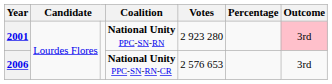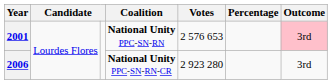 <table class="wikitable" style="text-align:center">
 <tr>
 <th>Year</th>
 <th colspan="2">Candidate</th>
 <th>Coalition</th>
 <th>Votes</th>
 <th>Percentage</th>
 <th>Outcome</th>
 </tr>
 <tr>
 <th><strong><a href='#'>2001</a></strong></th>
 <td rowspan="2"><a href='#'>Lourdes Flores</a></td>
 <td rowspan="2"></td>
 <td><strong>National Unity</strong><br><small><a href='#'>PPC</a>-<a href='#'>SN</a>-<a href='#'>RN</a></small></td>
-<td>2 923 280</td>
+<td>2 576 653</td>
 <td></td>
 <td style="background: pink;">3rd</td>
 </tr>
 <tr>
 <th><strong><a href='#'>2006</a></strong></th>
 <td><strong>National Unity</strong><br><small><a href='#'>PPC</a>-<a href='#'>SN</a>-<a href='#'>RN</a>-<a href='#'>CR</a></small></td>
-<td>2 576 653</td>
+<td>2 923 280</td>
 <td></td>
 <td>3rd</td>
 </tr>
 </table>
